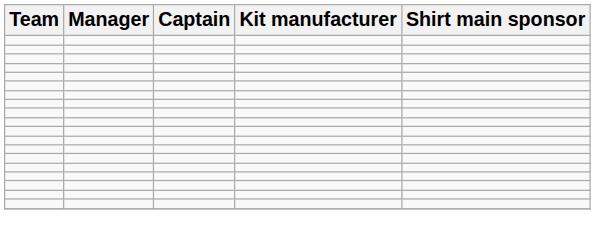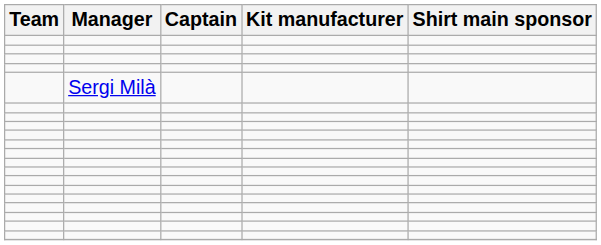 <table class="wikitable sortable" style="text-align: left;">
 <tr>
 <th>Team</th>
 <th>Manager</th>
 <th>Captain</th>
 <th>Kit manufacturer</th>
 <th>Shirt main sponsor</th>
 </tr>
 <tr>
 <td></td>
 <td></td>
 <td></td>
 <td></td>
 <td></td>
 </tr>
 <tr>
 <td></td>
 <td></td>
 <td></td>
 <td></td>
 <td></td>
 </tr>
 <tr>
 <td></td>
 <td></td>
 <td></td>
 <td></td>
 <td></td>
 </tr>
 <tr>
 <td></td>
 <td></td>
+<td></td>
+<td></td>
+<td></td>
+</tr>
+<tr>
+<td></td>
+<td {{nowrap> <a href='#'>Sergi Milà</a></td>
 <td></td>
 <td></td>
 <td></td>
 </tr>
 <tr>
 <td></td>
 <td></td>
 <td></td>
 <td></td>
 <td></td>
 </tr>
 <tr>
 <td></td>
 <td></td>
 <td></td>
 <td></td>
 <td></td>
 </tr>
 <tr>
 <td></td>
 <td></td>
 <td></td>
 <td></td>
 <td></td>
 </tr>
 <tr>
 <td></td>
 <td></td>
 <td></td>
 <td></td>
 <td></td>
 </tr>
 <tr>
 <td></td>
 <td></td>
 <td></td>
 <td></td>
 <td></td>
 </tr>
 <tr>
 <td></td>
 <td></td>
 <td></td>
 <td></td>
 <td></td>
 </tr>
 <tr>
 <td></td>
 <td></td>
 <td></td>
 <td></td>
 <td></td>
 </tr>
 <tr>
 <td></td>
 <td></td>
 <td></td>
 <td></td>
 <td></td>
 </tr>
 <tr>
 <td></td>
 <td></td>
 <td></td>
 <td></td>
 <td></td>
 </tr>
 <tr>
 <td></td>
 <td></td>
 <td></td>
 <td></td>
 <td></td>
 </tr>
 <tr>
 <td></td>
 <td></td>
 <td></td>
 <td></td>
 <td></td>
 </tr>
 <tr>
 <td></td>
 <td></td>
 <td></td>
 <td></td>
 <td></td>
 </tr>
 <tr>
 <td></td>
 <td></td>
 <td></td>
 <td></td>
 <td></td>
 </tr>
 <tr>
 <td></td>
 <td></td>
 <td></td>
 <td></td>
 <td></td>
 </tr>
 <tr>
 <td></td>
 <td></td>
 <td></td>
 <td></td>
 <td></td>
 </tr>
 <tr>
 </tr>
 </table>
